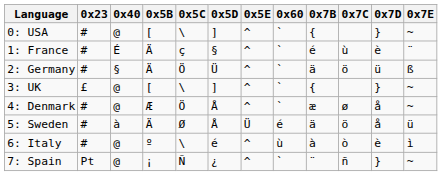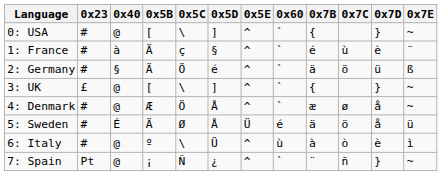 <table class="wikitable">
 <tr>
 <th>Language</th>
 <th>0x23</th>
 <th>0x40</th>
 <th>0x5B</th>
 <th>0x5C</th>
 <th>0x5D</th>
 <th>0x5E</th>
 <th>0x60</th>
 <th>0x7B</th>
 <th>0x7C</th>
 <th>0x7D</th>
 <th>0x7E</th>
 </tr>
 <tr>
 <td>0: USA</td>
 <td>#</td>
 <td>@</td>
 <td>[</td>
 <td>\</td>
 <td>]</td>
 <td>^</td>
 <td>`</td>
 <td>{</td>
 <td></td>
 <td>}</td>
 <td>~</td>
 </tr>
 <tr>
 <td>1: France</td>
 <td>#</td>
-<td>É</td>
+<td>à</td>
 <td>Ä</td>
 <td>ç</td>
 <td>§</td>
 <td>^</td>
 <td>`</td>
 <td>é</td>
 <td>ù</td>
 <td>è</td>
 <td>¨</td>
 </tr>
 <tr>
 <td>2: Germany</td>
 <td>#</td>
 <td>§</td>
 <td>Ä</td>
 <td>Ö</td>
-<td>Ü</td>
+<td>é</td>
 <td>^</td>
 <td>`</td>
 <td>ä</td>
 <td>ö</td>
 <td>ü</td>
 <td>ß</td>
 </tr>
 <tr>
 <td>3: UK</td>
 <td>£</td>
 <td>@</td>
 <td>[</td>
 <td>\</td>
 <td>]</td>
 <td>^</td>
 <td>`</td>
 <td>{</td>
 <td></td>
 <td>}</td>
 <td>~</td>
 </tr>
 <tr>
 <td>4: Denmark</td>
 <td>#</td>
 <td>@</td>
 <td>Æ</td>
 <td>Ö</td>
 <td>Å</td>
 <td>^</td>
 <td>`</td>
 <td>æ</td>
 <td>ø</td>
 <td>å</td>
 <td>~</td>
 </tr>
 <tr>
 <td>5: Sweden</td>
 <td>#</td>
-<td>à</td>
+<td>É</td>
 <td>Ä</td>
 <td>Ø</td>
 <td>Å</td>
 <td>Ü</td>
 <td>é</td>
 <td>ä</td>
 <td>ö</td>
 <td>å</td>
 <td>ü</td>
 </tr>
 <tr>
 <td>6: Italy</td>
 <td>#</td>
 <td>@</td>
 <td>º</td>
 <td>\</td>
-<td>é</td>
+<td>Ü</td>
 <td>^</td>
 <td>ù</td>
 <td>à</td>
 <td>ò</td>
 <td>è</td>
 <td>ì</td>
 </tr>
 <tr>
 <td>7: Spain</td>
 <td>Pt</td>
 <td>@</td>
 <td>¡</td>
 <td>Ñ</td>
 <td>¿</td>
 <td>^</td>
 <td>`</td>
 <td>¨</td>
 <td>ñ</td>
 <td>}</td>
 <td>~</td>
 </tr>
 </table>
